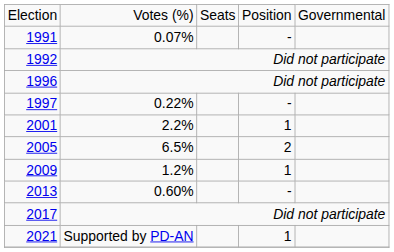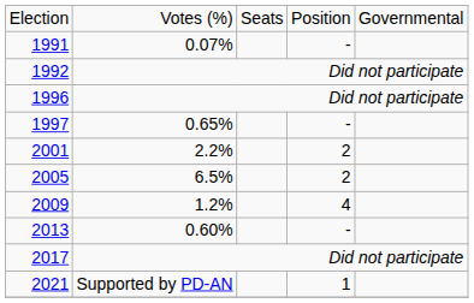 <table class="wikitable" style="text-align:right;">
 <tr>
 <td>Election</td>
 <td>Votes (%)</td>
 <td>Seats</td>
 <td>Position</td>
 <td>Governmental</td>
 </tr>
 <tr>
 <td><a href='#'>1991</a></td>
 <td>0.07%</td>
 <td></td>
 <td>-</td>
 <td></td>
 </tr>
 <tr>
 <td><a href='#'>1992</a></td>
 <td colspan="4"><em>Did not participate</em></td>
 </tr>
 <tr>
 <td><a href='#'>1996</a></td>
 <td colspan="4"><em>Did not participate</em></td>
 </tr>
 <tr>
 <td><a href='#'>1997</a></td>
-<td>0.22%</td>
+<td>0.65%</td>
 <td></td>
 <td>-</td>
 <td></td>
 </tr>
 <tr>
 <td><a href='#'>2001</a></td>
 <td>2.2%</td>
 <td></td>
-<td> 1</td>
+<td> 2</td>
 <td></td>
 </tr>
 <tr>
 <td><a href='#'>2005</a></td>
 <td>6.5%</td>
 <td></td>
 <td> 2</td>
 <td></td>
 </tr>
 <tr>
 <td><a href='#'>2009</a></td>
 <td>1.2%</td>
 <td></td>
-<td> 1</td>
+<td> 4</td>
 <td></td>
 </tr>
 <tr>
 <td><a href='#'>2013</a></td>
 <td>0.60%</td>
 <td></td>
 <td>-</td>
 <td></td>
 </tr>
 <tr>
 <td><a href='#'>2017</a></td>
 <td colspan="4"><em>Did not participate</em></td>
 </tr>
 <tr>
 <td><a href='#'>2021</a></td>
 <td>Supported by <a href='#'>PD-AN</a></td>
 <td></td>
 <td> 1</td>
 <td></td>
 </tr>
 <tr>
 </tr>
 </table>
